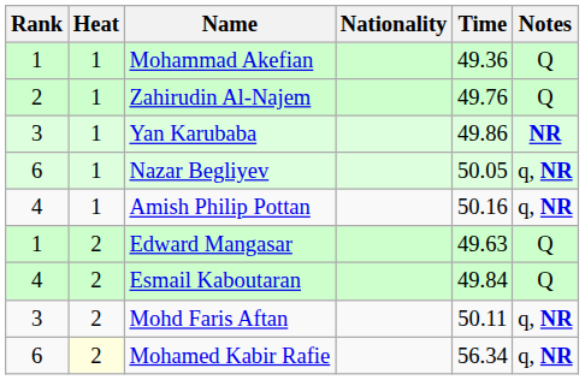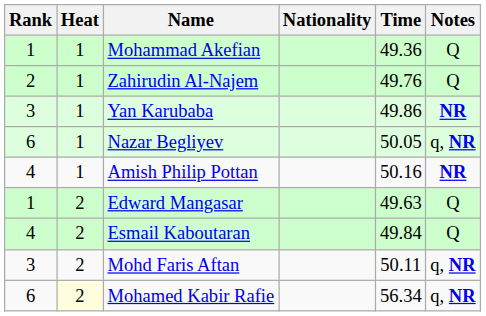 <table class="wikitable sortable" style="text-align:center;font-size:95%">
 <tr>
 <th>Rank</th>
 <th>Heat</th>
 <th>Name</th>
 <th>Nationality</th>
 <th>Time</th>
 <th>Notes</th>
 </tr>
 <tr style="background-color:#ccffcc;">
 <td>1</td>
 <td>1</td>
 <td style="text-align:left;"><a href='#'>Mohammad Akefian</a></td>
 <td style="text-align:left;"></td>
 <td>49.36</td>
 <td>Q</td>
 </tr>
 <tr style="background-color:#ccffcc;">
 <td>2</td>
 <td>1</td>
 <td style="text-align:left;"><a href='#'>Zahirudin Al-Najem</a></td>
 <td style="text-align:left;"></td>
 <td>49.76</td>
 <td>Q</td>
 </tr>
 <tr style="background-color:#ddffdd;">
 <td>3</td>
 <td>1</td>
 <td style="text-align:left;"><a href='#'>Yan Karubaba</a></td>
 <td style="text-align:left;"></td>
 <td>49.86</td>
 <td><strong><a href='#'>NR</a></strong></td>
 </tr>
 <tr style="background-color:#ddffdd;">
 <td>6</td>
 <td>1</td>
 <td style="text-align:left;"><a href='#'>Nazar Begliyev</a></td>
 <td style="text-align:left;"></td>
 <td>50.05</td>
 <td>q, <strong><a href='#'>NR</a></strong></td>
 </tr>
 <tr>
 <td>4</td>
 <td>1</td>
 <td style="text-align:left;"><a href='#'>Amish Philip Pottan</a></td>
 <td style="text-align:left;"></td>
 <td>50.16</td>
-<td>q, <strong><a href='#'>NR</a></strong></td>
+<td><strong><a href='#'>NR</a></strong></td>
 </tr>
 <tr style="background-color:#ccffcc;">
 <td>1</td>
 <td>2</td>
 <td style="text-align:left;"><a href='#'>Edward Mangasar</a></td>
 <td style="text-align:left;"></td>
 <td>49.63</td>
 <td>Q</td>
 </tr>
 <tr style="background-color:#ccffcc;">
 <td>4</td>
 <td>2</td>
 <td style="text-align:left;"><a href='#'>Esmail Kaboutaran</a></td>
 <td style="text-align:left;"></td>
 <td>49.84</td>
 <td>Q</td>
 </tr>
 <tr>
 <td>3</td>
 <td>2</td>
 <td style="text-align:left;"><a href='#'>Mohd Faris Aftan</a></td>
 <td style="text-align:left;"></td>
 <td>50.11</td>
 <td>q, <strong><a href='#'>NR</a></strong></td>
 </tr>
 <tr>
 <td>6</td>
 <td style="background: lightyellow;">2</td>
 <td style="text-align:left;"><a href='#'>Mohamed Kabir Rafie</a></td>
 <td style="text-align:left;"></td>
 <td>56.34</td>
 <td>q, <strong><a href='#'>NR</a></strong></td>
 </tr>
 </table>
